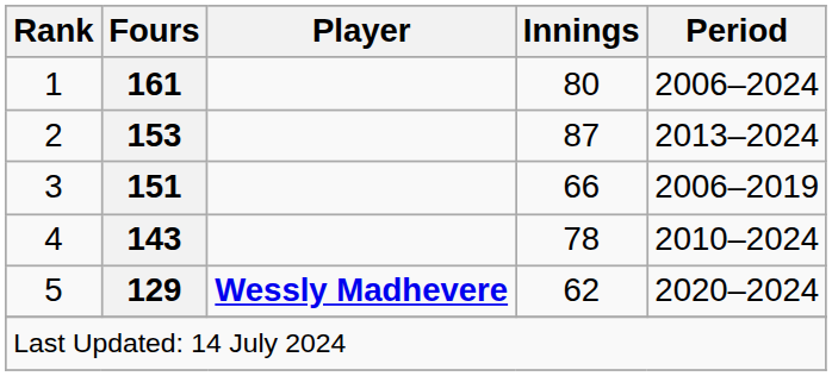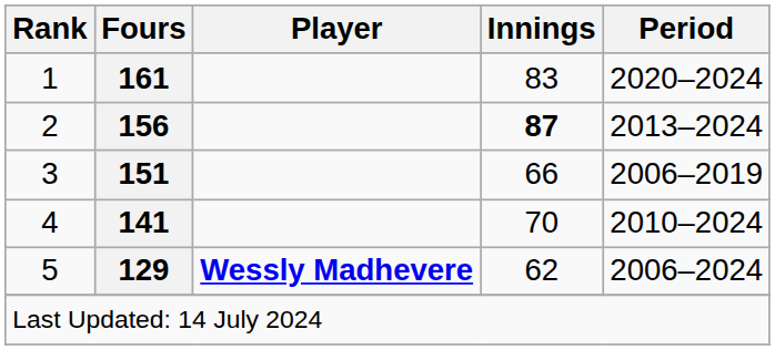 <table class="wikitable sortable">
 <tr>
 <th scope=col>Rank</th>
 <th scope=col>Fours</th>
 <th scope=col>Player</th>
 <th scope=col>Innings</th>
 <th scope=col>Period</th>
 </tr>
 <tr>
 <td align=center>1</td>
 <th scope=row style=text-align:center;>161</th>
 <td></td>
-<td align=center>80</td>
-<td>2006–2024</td>
+<td align=center>83</td>
+<td>2020–2024</td>
 </tr>
 <tr>
 <td align=center>2</td>
-<th scope=row style=text-align:center;>153</th>
+<th scope=row style=text-align:center;>156</th>
 <td></td>
-<td align=center>87</td>
+<td align=center><strong>87</strong></td>
 <td>2013–2024</td>
 </tr>
 <tr>
 <td align=center>3</td>
 <th scope=row style=text-align:center;>151</th>
 <td></td>
 <td align=center>66</td>
 <td>2006–2019</td>
 </tr>
 <tr>
 <td align=center>4</td>
-<th scope=row style=text-align:center;>143</th>
+<th scope=row style=text-align:center;>141</th>
 <td></td>
-<td align=center>78</td>
+<td align=center>70</td>
 <td>2010–2024</td>
 </tr>
 <tr>
 <td align=center>5</td>
 <th scope=row style=text-align:center;>129</th>
 <td><strong><a href='#'>Wessly Madhevere</a></strong></td>
 <td align=center>62</td>
-<td>2020–2024</td>
+<td>2006–2024</td>
 </tr>
 <tr>
 </tr>
 <tr class=sortbottom>
 <td colspan=6><small>Last Updated: 14 July 2024</small></td>
 </tr>
 </table>
